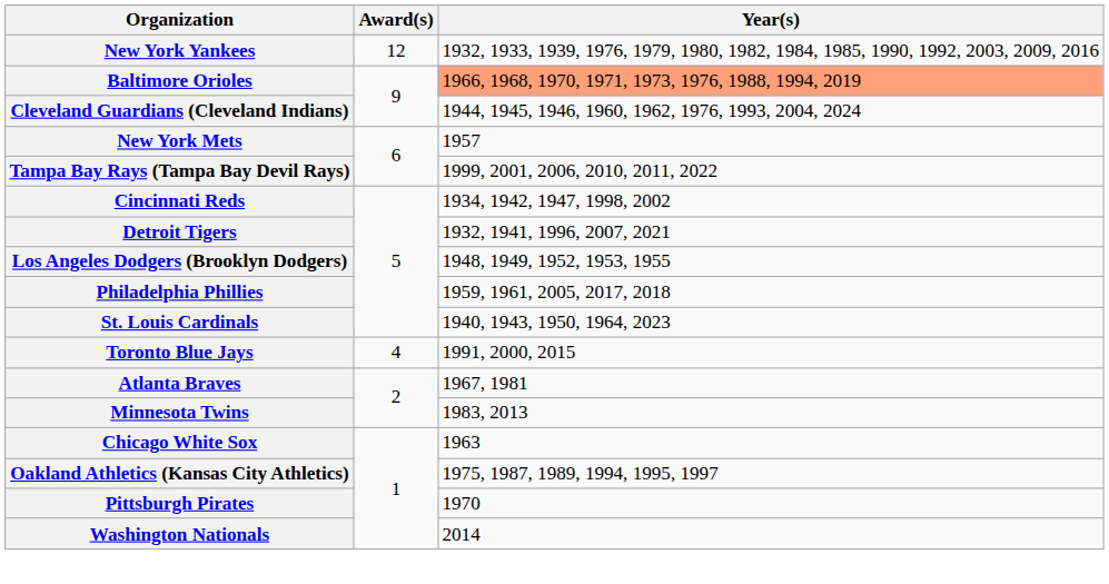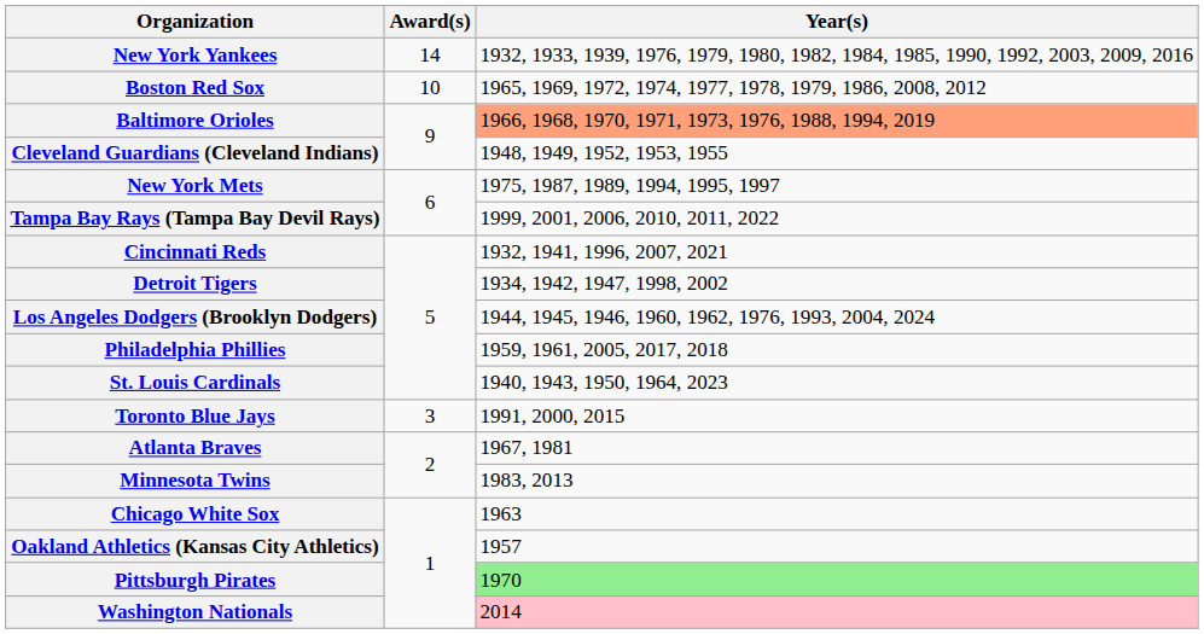 <table class="wikitable sortable plainrowheaders" style="text-align:left">
 <tr>
 <th scope="col">Organization</th>
 <th scope="col">Award(s)</th>
 <th scope="col">Year(s)</th>
 </tr>
 <tr>
 <th scope="row"><strong><a href='#'>New York Yankees</a></strong></th>
-<td style="text-align:center">12</td>
+<td style="text-align:center">14</td>
 <td>1932, 1933, 1939, 1976, 1979, 1980, 1982, 1984, 1985, 1990, 1992, 2003, 2009, 2016</td>
+</tr>
+<tr>
+<th scope="row"><strong><a href='#'>Boston Red Sox</a></strong></th>
+<td style="text-align:center">10</td>
+<td>1965, 1969, 1972, 1974, 1977, 1978, 1979, 1986, 2008, 2012</td>
 </tr>
 <tr>
 <th scope="row"><strong><a href='#'>Baltimore Orioles</a></strong></th>
 <td style="text-align:center" rowspan="2">9</td>
 <td style="background: lightsalmon;">1966, 1968, 1970, 1971, 1973, 1976, 1988, 1994, 2019</td>
 </tr>
 <tr>
 <th scope="row"><strong><a href='#'>Cleveland Guardians</a></strong> (Cleveland Indians)</th>
-<td>1944, 1945, 1946, 1960, 1962, 1976, 1993, 2004, 2024</td>
+<td>1948, 1949, 1952, 1953, 1955</td>
 </tr>
 <tr>
 <th scope="row"><strong><a href='#'>New York Mets</a></strong></th>
 <td style="text-align:center" rowspan="2">6</td>
-<td>1957</td>
+<td>1975, 1987, 1989, 1994, 1995, 1997</td>
 </tr>
 <tr>
 <th scope="row"><strong><a href='#'>Tampa Bay Rays</a></strong> (Tampa Bay Devil Rays)</th>
 <td>1999, 2001, 2006, 2010, 2011, 2022</td>
 </tr>
 <tr>
 <th scope="row"><strong><a href='#'>Cincinnati Reds</a></strong></th>
 <td style="text-align:center" rowspan="5">5</td>
+<td>1932, 1941, 1996, 2007, 2021</td>
+</tr>
+<tr>
+<th scope="row"><strong><a href='#'>Detroit Tigers</a></strong></th>
 <td>1934, 1942, 1947, 1998, 2002</td>
 </tr>
 <tr>
-<th scope="row"><strong><a href='#'>Detroit Tigers</a></strong></th>
-<td>1932, 1941, 1996, 2007, 2021</td>
-</tr>
-<tr>
 <th scope="row"><a href='#'>Los Angeles Dodgers</a> (Brooklyn Dodgers)</th>
-<td>1948, 1949, 1952, 1953, 1955</td>
+<td>1944, 1945, 1946, 1960, 1962, 1976, 1993, 2004, 2024</td>
 </tr>
 <tr>
 <th scope="row"><strong><a href='#'>Philadelphia Phillies</a></strong></th>
 <td>1959, 1961, 2005, 2017, 2018</td>
 </tr>
 <tr>
 <th scope="row"><strong><a href='#'>St. Louis Cardinals</a></strong></th>
 <td>1940, 1943, 1950, 1964, 2023</td>
 </tr>
 <tr>
 <th scope="row"><strong><a href='#'>Toronto Blue Jays</a></strong></th>
-<td style="text-align:center">4</td>
+<td style="text-align:center">3</td>
 <td>1991, 2000, 2015</td>
 </tr>
 <tr>
 <th scope="row"><strong><a href='#'>Atlanta Braves</a></strong></th>
 <td style="text-align:center" rowspan="2">2</td>
 <td>1967, 1981</td>
 </tr>
 <tr>
 <th scope="row"><strong><a href='#'>Minnesota Twins</a></strong></th>
 <td>1983, 2013</td>
 </tr>
 <tr>
 <th scope="row"><strong><a href='#'>Chicago White Sox</a></strong></th>
 <td style="text-align:center" rowspan="4">1</td>
 <td>1963</td>
 </tr>
 <tr>
 <th scope="row"><a href='#'>Oakland Athletics</a> (Kansas City Athletics)</th>
-<td>1975, 1987, 1989, 1994, 1995, 1997</td>
+<td>1957</td>
 </tr>
 <tr>
 <th scope="row"><strong><a href='#'>Pittsburgh Pirates</a></strong></th>
-<td>1970</td>
+<td style="background: lightgreen;">1970</td>
 </tr>
 <tr>
 <th scope="row"><strong><a href='#'>Washington Nationals</a></strong></th>
-<td>2014</td>
+<td style="background: pink;">2014</td>
 </tr>
 </table>
